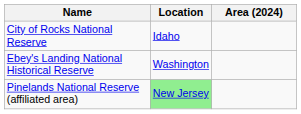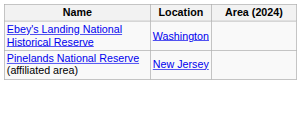 <table class="sortable wikitable" style="width:70%">
 <tr>
 <th style="width:50%;">Name</th>
 <th style="width:20%;">Location</th>
 <th>Area (2024)</th>
-</tr>
-<tr>
-<td><a href='#'>City of Rocks National Reserve</a></td>
-<td><a href='#'>Idaho</a></td>
-<td></td>
 </tr>
 <tr>
 <td><a href='#'>Ebey's Landing National Historical Reserve</a></td>
 <td><a href='#'>Washington</a></td>
 <td></td>
 </tr>
 <tr>
 <td><a href='#'>Pinelands National Reserve</a> (affiliated area)</td>
-<td style="background: lightgreen;"><a href='#'>New Jersey</a></td>
+<td><a href='#'>New Jersey</a></td>
 <td></td>
 </tr>
 </table>
